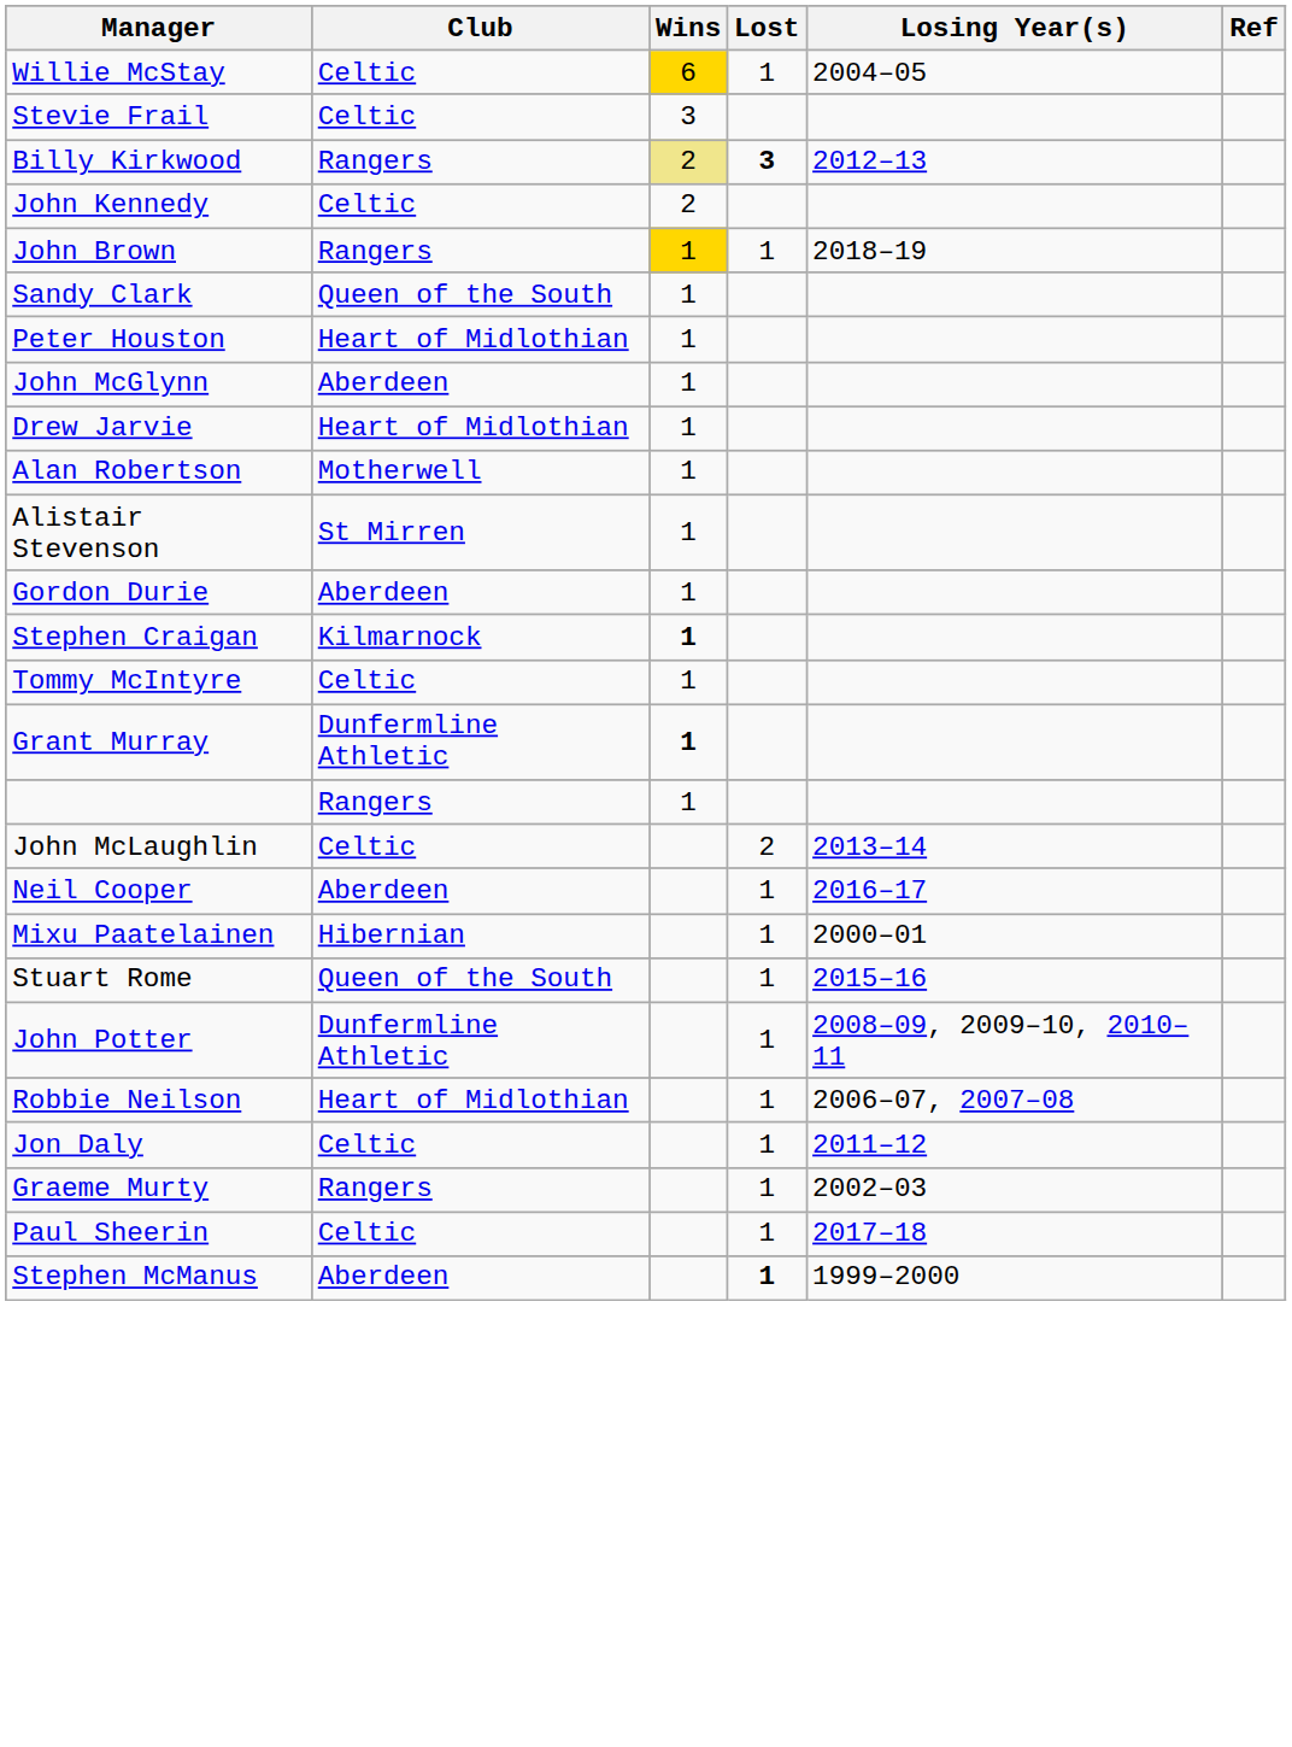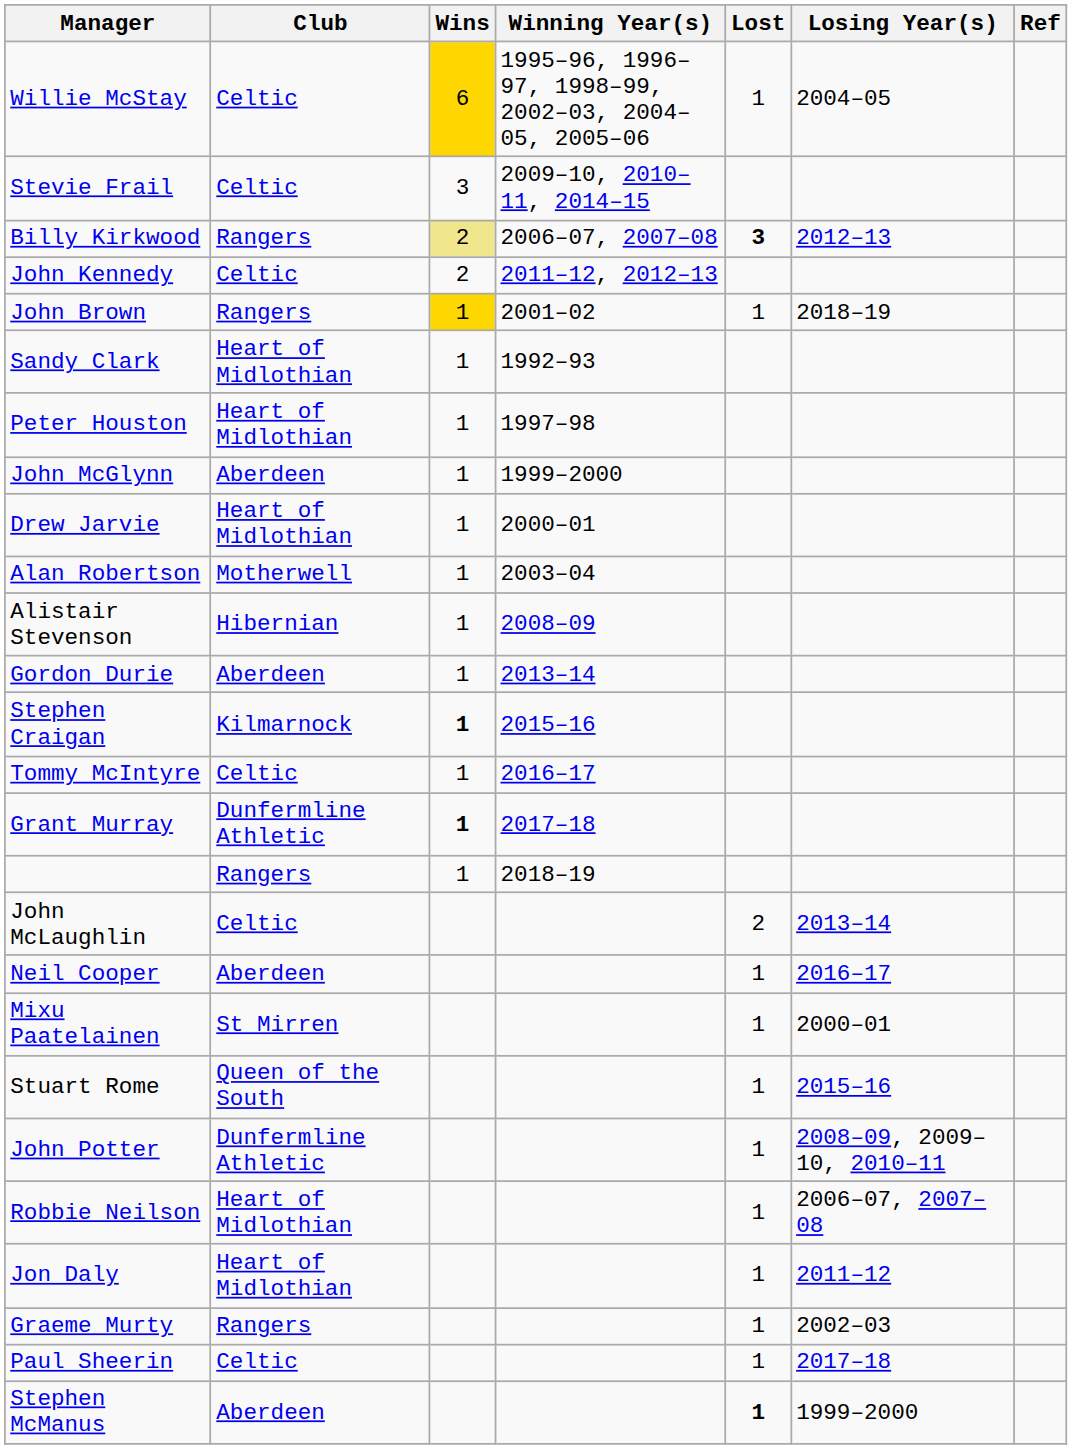 <table class="wikitable" style="text-align: left;">
 <tr>
 <th>Manager</th>
 <th>Club</th>
 <th>Wins</th>
+<th>Winning Year(s)</th>
 <th>Lost</th>
 <th>Losing Year(s)</th>
 <th>Ref</th>
 </tr>
 <tr>
 <td> <a href='#'>Willie McStay</a></td>
 <td><a href='#'>Celtic</a></td>
 <td align=center style="background: gold;">6</td>
+<td>1995–96, 1996–97, 1998–99,<br>2002–03, 2004–05, 2005–06</td>
 <td align=center>1</td>
 <td>2004–05</td>
 <td></td>
 </tr>
 <tr>
 <td> <a href='#'>Stevie Frail</a></td>
 <td><a href='#'>Celtic</a></td>
 <td align=center>3</td>
+<td>2009–10, <a href='#'>2010–11</a>, <a href='#'>2014–15</a></td>
 <td></td>
 <td></td>
 <td></td>
 </tr>
 <tr>
 <td> <a href='#'>Billy Kirkwood</a></td>
 <td><a href='#'>Rangers</a></td>
 <td align=center style="background: khaki;">2</td>
+<td>2006–07, <a href='#'>2007–08</a></td>
 <td align=center><strong>3</strong></td>
 <td><a href='#'>2012–13</a></td>
 <td></td>
 </tr>
 <tr>
 <td> <a href='#'>John Kennedy</a></td>
 <td><a href='#'>Celtic</a></td>
 <td align=center>2</td>
+<td><a href='#'>2011–12</a>, <a href='#'>2012–13</a></td>
 <td></td>
 <td></td>
 <td></td>
 </tr>
 <tr>
 <td> <a href='#'>John Brown</a></td>
 <td><a href='#'>Rangers</a></td>
 <td align=center style="background: gold;">1</td>
+<td>2001–02</td>
 <td align=center>1</td>
 <td>2018–19</td>
 <td></td>
 </tr>
 <tr>
 <td> <a href='#'>Sandy Clark</a></td>
-<td><a href='#'>Queen of the South</a></td>
+<td><a href='#'>Heart of Midlothian</a></td>
 <td align=center>1</td>
+<td>1992–93</td>
 <td></td>
 <td></td>
 <td></td>
 </tr>
 <tr>
 <td> <a href='#'>Peter Houston</a></td>
 <td><a href='#'>Heart of Midlothian</a></td>
 <td align=center>1</td>
+<td>1997–98</td>
 <td></td>
 <td></td>
 <td></td>
 </tr>
 <tr>
 <td> <a href='#'>John McGlynn</a></td>
 <td><a href='#'>Aberdeen</a></td>
 <td align=center>1</td>
+<td>1999–2000</td>
 <td></td>
 <td></td>
 <td></td>
 </tr>
 <tr>
 <td> <a href='#'>Drew Jarvie</a></td>
 <td><a href='#'>Heart of Midlothian</a></td>
 <td align=center>1</td>
+<td>2000–01</td>
 <td></td>
 <td></td>
 <td></td>
 </tr>
 <tr>
 <td> <a href='#'>Alan Robertson</a></td>
 <td><a href='#'>Motherwell</a></td>
 <td align=center>1</td>
+<td>2003–04</td>
 <td></td>
 <td></td>
 <td></td>
 </tr>
 <tr>
 <td> Alistair Stevenson</td>
-<td><a href='#'>St Mirren</a></td>
+<td><a href='#'>Hibernian</a></td>
 <td align=center>1</td>
+<td><a href='#'>2008–09</a></td>
 <td></td>
 <td></td>
 <td></td>
 </tr>
 <tr>
 <td> <a href='#'>Gordon Durie</a></td>
 <td><a href='#'>Aberdeen</a></td>
 <td align=center>1</td>
+<td><a href='#'>2013–14</a></td>
 <td></td>
 <td></td>
 <td></td>
 </tr>
 <tr>
 <td> <a href='#'>Stephen Craigan</a></td>
 <td><a href='#'>Kilmarnock</a></td>
 <td align=center><strong>1</strong></td>
+<td><a href='#'>2015–16</a></td>
 <td></td>
 <td></td>
 <td></td>
 </tr>
 <tr>
 <td> <a href='#'>Tommy McIntyre</a></td>
 <td><a href='#'>Celtic</a></td>
 <td align=center>1</td>
+<td><a href='#'>2016–17</a></td>
 <td></td>
 <td></td>
 <td></td>
 </tr>
 <tr>
 <td> <a href='#'>Grant Murray</a></td>
 <td><a href='#'>Dunfermline Athletic</a></td>
 <td align=center><strong>1</strong></td>
+<td><a href='#'>2017–18</a></td>
 <td></td>
 <td></td>
 <td></td>
 </tr>
 <tr>
 <td> </td>
 <td><a href='#'>Rangers</a></td>
 <td align=center>1</td>
+<td>2018–19</td>
 <td></td>
 <td></td>
 <td></td>
 </tr>
 <tr>
 <td> John McLaughlin</td>
 <td><a href='#'>Celtic</a></td>
+<td></td>
 <td></td>
 <td align=center>2</td>
 <td><a href='#'>2013–14</a></td>
 <td></td>
 </tr>
 <tr>
 <td> <a href='#'>Neil Cooper</a></td>
 <td><a href='#'>Aberdeen</a></td>
 <td></td>
+<td></td>
 <td align=center>1</td>
 <td><a href='#'>2016–17</a></td>
 <td></td>
 </tr>
 <tr>
 <td> <a href='#'>Mixu Paatelainen</a></td>
-<td><a href='#'>Hibernian</a></td>
+<td><a href='#'>St Mirren</a></td>
+<td></td>
 <td></td>
 <td align=center>1</td>
 <td>2000–01</td>
 <td></td>
 </tr>
 <tr>
 <td> Stuart Rome</td>
 <td><a href='#'>Queen of the South</a></td>
 <td></td>
+<td></td>
 <td align=center>1</td>
 <td><a href='#'>2015–16</a></td>
 <td></td>
 </tr>
 <tr>
 <td> <a href='#'>John Potter</a></td>
 <td><a href='#'>Dunfermline Athletic</a></td>
+<td></td>
 <td></td>
 <td align=center>1</td>
 <td><a href='#'>2008–09</a>, 2009–10, <a href='#'>2010–11</a></td>
 <td></td>
 </tr>
 <tr>
 <td> <a href='#'>Robbie Neilson</a></td>
 <td><a href='#'>Heart of Midlothian</a></td>
 <td></td>
+<td></td>
 <td align=center>1</td>
 <td>2006–07, <a href='#'>2007–08</a></td>
 <td></td>
 </tr>
 <tr>
 <td> <a href='#'>Jon Daly</a></td>
-<td><a href='#'>Celtic</a></td>
+<td><a href='#'>Heart of Midlothian</a></td>
+<td></td>
 <td></td>
 <td align=center>1</td>
 <td><a href='#'>2011–12</a></td>
 <td></td>
 </tr>
 <tr>
 <td> <a href='#'>Graeme Murty</a></td>
 <td><a href='#'>Rangers</a></td>
 <td></td>
+<td></td>
 <td align=center>1</td>
 <td>2002–03</td>
 <td></td>
 </tr>
 <tr>
 <td> <a href='#'>Paul Sheerin</a></td>
 <td><a href='#'>Celtic</a></td>
+<td></td>
 <td></td>
 <td align=center>1</td>
 <td><a href='#'>2017–18</a></td>
 <td></td>
 </tr>
 <tr>
 <td> <a href='#'>Stephen McManus</a></td>
 <td><a href='#'>Aberdeen</a></td>
 <td></td>
+<td></td>
 <td align=center><strong>1</strong></td>
 <td>1999–2000</td>
 <td></td>
 </tr>
 </table>
